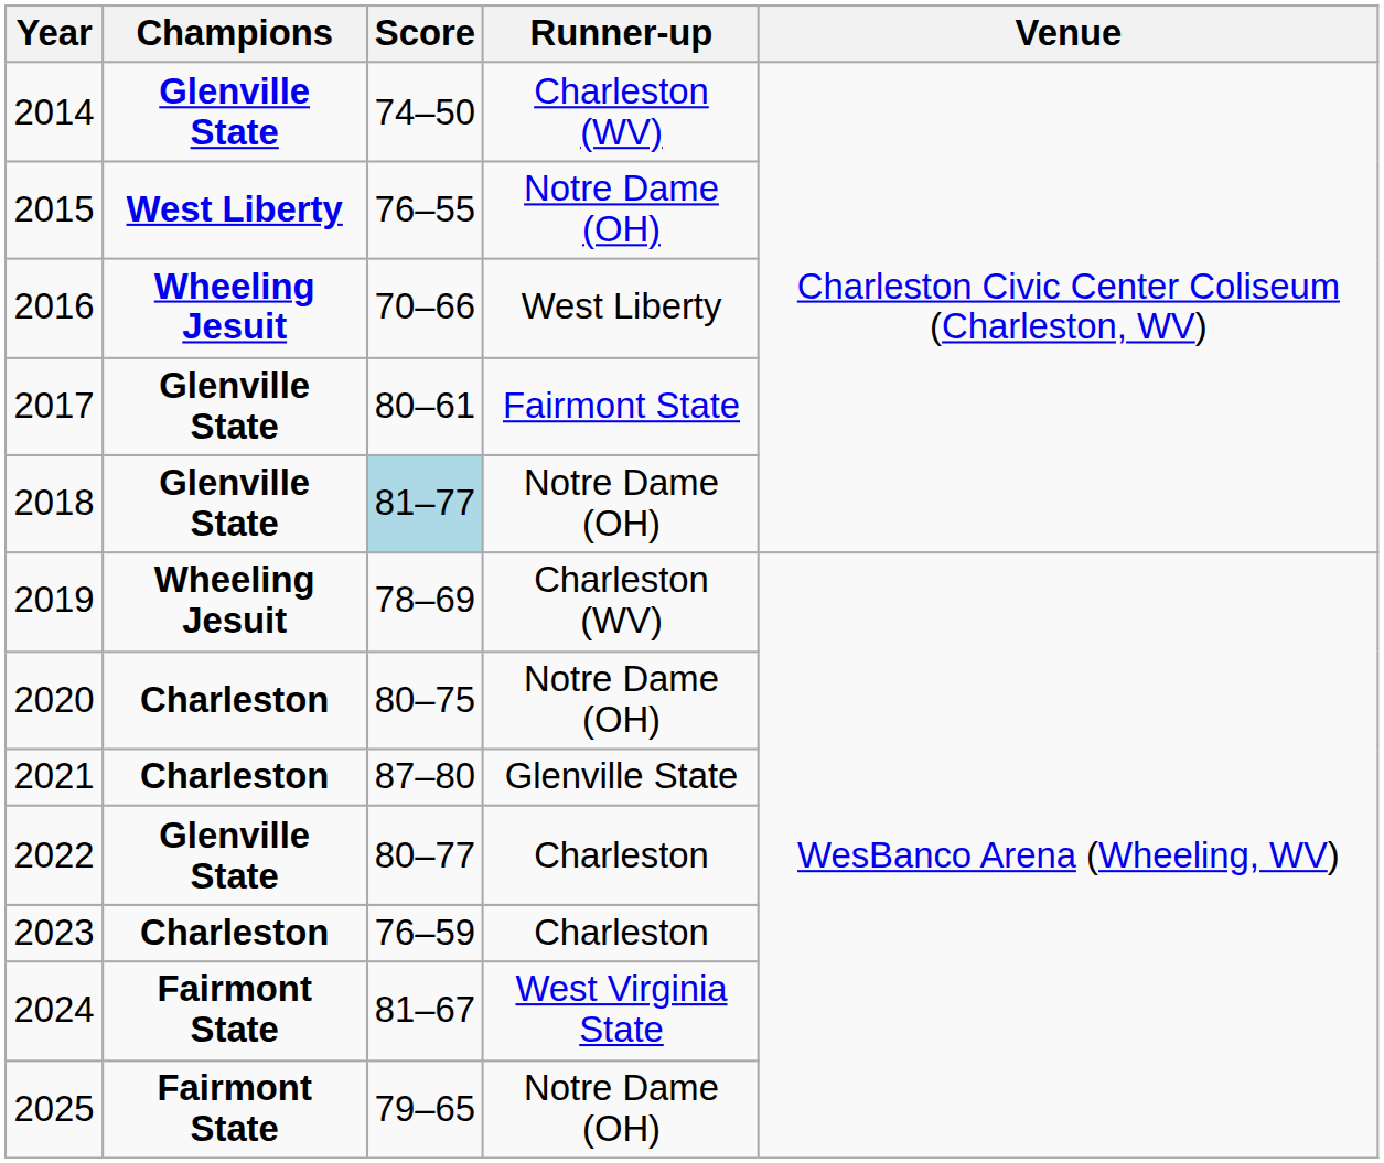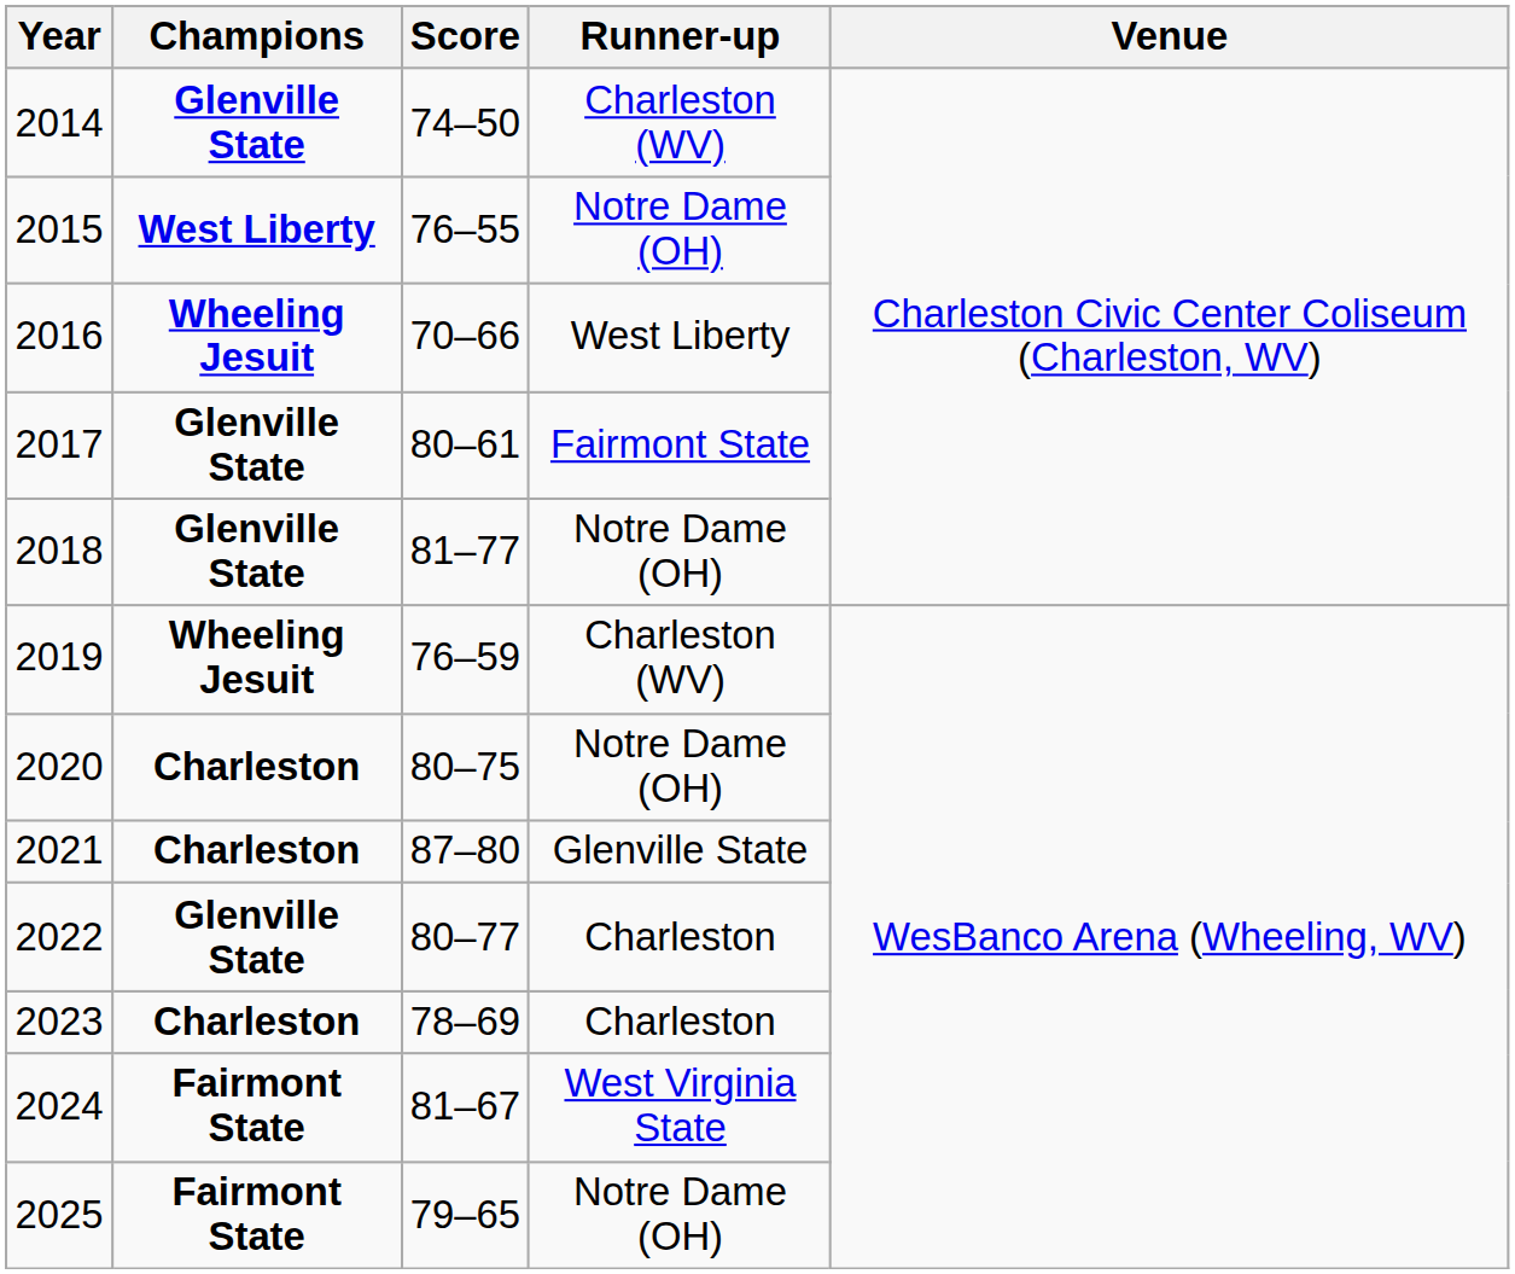 <table class="wikitable sortable">
 <tr>
 <th>Year</th>
 <th>Champions</th>
 <th>Score</th>
 <th>Runner-up</th>
 <th>Venue</th>
 </tr>
 <tr align=center>
 <td>2014</td>
 <td><strong><a href='#'>Glenville State</a></strong></td>
 <td>74–50</td>
 <td><a href='#'>Charleston (WV)</a></td>
 <td rowspan=5><a href='#'>Charleston Civic Center Coliseum</a> (<a href='#'>Charleston, WV</a>)</td>
 </tr>
 <tr align=center>
 <td>2015</td>
 <td><strong><a href='#'>West Liberty</a></strong></td>
 <td>76–55</td>
 <td><a href='#'>Notre Dame (OH)</a></td>
 </tr>
 <tr align=center>
 <td>2016</td>
 <td><strong><a href='#'>Wheeling Jesuit</a></strong></td>
 <td>70–66</td>
 <td>West Liberty</td>
 </tr>
 <tr align=center>
 <td>2017</td>
 <td><strong>Glenville State</strong></td>
 <td>80–61</td>
 <td><a href='#'>Fairmont State</a></td>
 </tr>
 <tr align=center>
 <td>2018</td>
 <td><strong>Glenville State</strong></td>
-<td style="background: lightblue;">81–77</td>
+<td>81–77</td>
 <td>Notre Dame (OH)</td>
 </tr>
 <tr align=center>
 <td>2019</td>
 <td><strong>Wheeling Jesuit</strong></td>
-<td>78–69</td>
+<td>76–59</td>
 <td>Charleston (WV)</td>
 <td rowspan=7><a href='#'>WesBanco Arena</a> (<a href='#'>Wheeling, WV</a>)</td>
 </tr>
 <tr align=center>
 <td>2020</td>
 <td><strong>Charleston</strong></td>
 <td>80–75</td>
 <td>Notre Dame (OH)</td>
 </tr>
 <tr align=center>
 <td>2021</td>
 <td><strong>Charleston</strong></td>
 <td>87–80</td>
 <td>Glenville State</td>
 </tr>
 <tr align=center>
 <td>2022</td>
 <td><strong>Glenville State</strong></td>
 <td>80–77</td>
 <td>Charleston</td>
 </tr>
 <tr align=center>
 <td>2023</td>
 <td><strong>Charleston</strong></td>
-<td>76–59</td>
+<td>78–69</td>
 <td>Charleston</td>
 </tr>
 <tr align=center>
 <td>2024</td>
 <td><strong>Fairmont State</strong></td>
 <td>81–67</td>
 <td><a href='#'>West Virginia State</a></td>
 </tr>
 <tr align=center>
 <td>2025</td>
 <td><strong>Fairmont State</strong></td>
 <td>79–65</td>
 <td>Notre Dame (OH)</td>
 </tr>
 </table>
